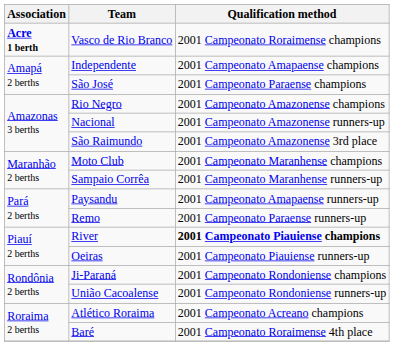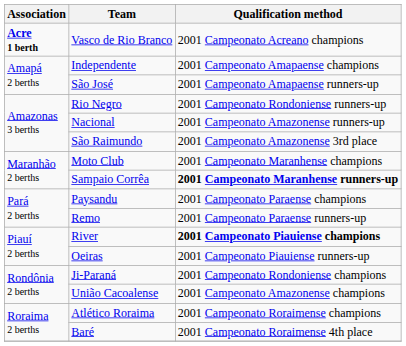 <table class="wikitable">
 <tr>
 <th>Association</th>
 <th>Team</th>
 <th>Qualification method</th>
 </tr>
 <tr>
 <td rowspan="1"><strong> <a href='#'>Acre</a><br><small>1 berth</small></strong></td>
 <td><a href='#'>Vasco de Rio Branco</a></td>
-<td>2001 <a href='#'>Campeonato Roraimense</a> champions</td>
+<td>2001 <a href='#'>Campeonato Acreano</a> champions</td>
 </tr>
 <tr>
 <td rowspan="2"> <a href='#'>Amapá</a><br><small>2 berths</small></td>
 <td><a href='#'>Independente</a></td>
 <td>2001 <a href='#'>Campeonato Amapaense</a> champions</td>
 </tr>
 <tr>
 <td><a href='#'>São José</a></td>
-<td>2001 <a href='#'>Campeonato Paraense</a> champions</td>
+<td>2001 <a href='#'>Campeonato Amapaense</a> runners-up</td>
 </tr>
 <tr>
 <td rowspan="3"> <a href='#'>Amazonas</a><br><small>3 berths</small></td>
 <td><a href='#'>Rio Negro</a></td>
-<td>2001 <a href='#'>Campeonato Amazonense</a> champions</td>
+<td>2001 <a href='#'>Campeonato Rondoniense</a> runners-up</td>
 </tr>
 <tr>
 <td><a href='#'>Nacional</a></td>
 <td>2001 <a href='#'>Campeonato Amazonense</a> runners-up</td>
 </tr>
 <tr>
 <td><a href='#'>São Raimundo</a></td>
 <td>2001 <a href='#'>Campeonato Amazonense</a> 3rd place</td>
 </tr>
 <tr>
 <td rowspan="2"> <a href='#'>Maranhão</a><br><small>2 berths</small></td>
 <td><a href='#'>Moto Club</a></td>
 <td>2001 <a href='#'>Campeonato Maranhense</a> champions</td>
 </tr>
 <tr>
 <td><a href='#'>Sampaio Corrêa</a></td>
-<td>2001 <a href='#'>Campeonato Maranhense</a> runners-up</td>
+<td><strong>2001 <a href='#'>Campeonato Maranhense</a> runners-up</strong></td>
 </tr>
 <tr>
 <td rowspan="2"> <a href='#'>Pará</a><br><small>2 berths</small></td>
 <td><a href='#'>Paysandu</a></td>
-<td>2001 <a href='#'>Campeonato Amapaense</a> runners-up</td>
+<td>2001 <a href='#'>Campeonato Paraense</a> champions</td>
 </tr>
 <tr>
 <td><a href='#'>Remo</a></td>
 <td>2001 <a href='#'>Campeonato Paraense</a> runners-up</td>
 </tr>
 <tr>
 <td rowspan="2"> <a href='#'>Piauí</a><br><small>2 berths</small></td>
 <td><a href='#'>River</a></td>
 <td><strong>2001 <a href='#'>Campeonato Piauiense</a> champions</strong></td>
 </tr>
 <tr>
 <td><a href='#'>Oeiras</a></td>
 <td>2001 <a href='#'>Campeonato Piauiense</a> runners-up</td>
 </tr>
 <tr>
 <td rowspan="2"> <a href='#'>Rondônia</a><br><small>2 berths</small></td>
 <td><a href='#'>Ji-Paraná</a></td>
 <td>2001 <a href='#'>Campeonato Rondoniense</a> champions</td>
 </tr>
 <tr>
 <td><a href='#'>União Cacoalense</a></td>
-<td>2001 <a href='#'>Campeonato Rondoniense</a> runners-up</td>
+<td>2001 <a href='#'>Campeonato Amazonense</a> champions</td>
 </tr>
 <tr>
 <td rowspan="2"> <a href='#'>Roraima</a><br><small>2 berths</small></td>
 <td><a href='#'>Atlético Roraima</a></td>
-<td>2001 <a href='#'>Campeonato Acreano</a> champions</td>
+<td>2001 <a href='#'>Campeonato Roraimense</a> champions</td>
 </tr>
 <tr>
 <td><a href='#'>Baré</a></td>
 <td>2001 <a href='#'>Campeonato Roraimense</a> 4th place</td>
 </tr>
 <tr>
 </tr>
 </table>
